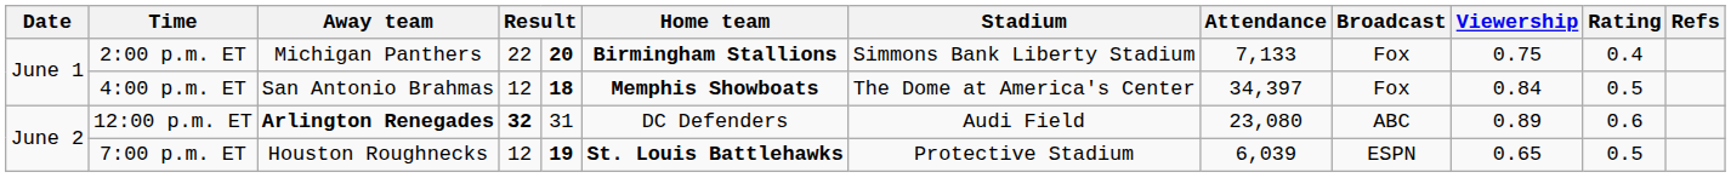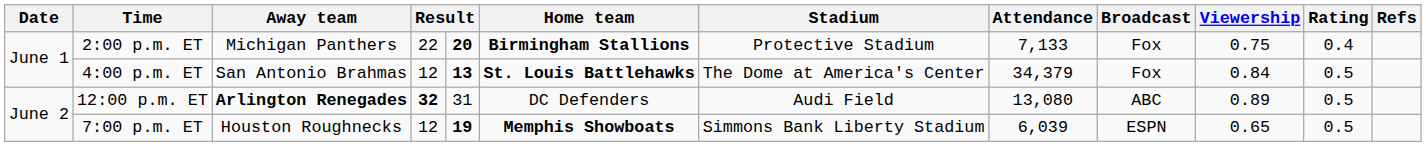 <table class="wikitable" style="text-align:center;">
 <tr>
 <th>Date</th>
 <th>Time<br></th>
 <th>Away team</th>
 <th colspan="2">Result<br></th>
 <th>Home team</th>
 <th>Stadium</th>
 <th>Attendance</th>
 <th>Broadcast</th>
 <th><a href='#'>Viewership</a><br></th>
 <th>Rating<br></th>
 <th>Refs</th>
 </tr>
 <tr>
 <td rowspan=2>June 1</td>
 <td>2:00 p.m. ET</td>
 <td>Michigan Panthers</td>
 <td>22</td>
 <td><strong>20</strong></td>
 <td><strong>Birmingham Stallions</strong></td>
-<td>Simmons Bank Liberty Stadium</td>
+<td>Protective Stadium</td>
 <td>7,133</td>
 <td>Fox</td>
 <td>0.75</td>
 <td>0.4</td>
 <td></td>
 </tr>
 <tr>
 <td>4:00 p.m. ET</td>
 <td>San Antonio Brahmas</td>
 <td>12</td>
-<td><strong>18</strong></td>
-<td><strong>Memphis Showboats</strong></td>
+<td><strong>13</strong></td>
+<td><strong>St. Louis Battlehawks</strong></td>
 <td>The Dome at America's Center</td>
-<td>34,397</td>
+<td>34,379</td>
 <td>Fox</td>
 <td>0.84</td>
 <td>0.5</td>
 <td></td>
 </tr>
 <tr>
 <td rowspan=2>June 2</td>
 <td>12:00 p.m. ET</td>
 <td><strong>Arlington Renegades</strong></td>
 <td><strong>32</strong></td>
 <td>31</td>
 <td>DC Defenders</td>
 <td>Audi Field</td>
-<td>23,080</td>
+<td>13,080</td>
 <td>ABC</td>
 <td>0.89</td>
-<td>0.6</td>
+<td>0.5</td>
 <td></td>
 </tr>
 <tr>
 <td>7:00 p.m. ET</td>
 <td>Houston Roughnecks</td>
 <td>12</td>
 <td><strong>19</strong></td>
-<td><strong>St. Louis Battlehawks</strong></td>
-<td>Protective Stadium</td>
+<td><strong>Memphis Showboats</strong></td>
+<td>Simmons Bank Liberty Stadium</td>
 <td>6,039</td>
 <td>ESPN</td>
 <td>0.65</td>
 <td>0.5</td>
 <td></td>
 </tr>
 </table>
